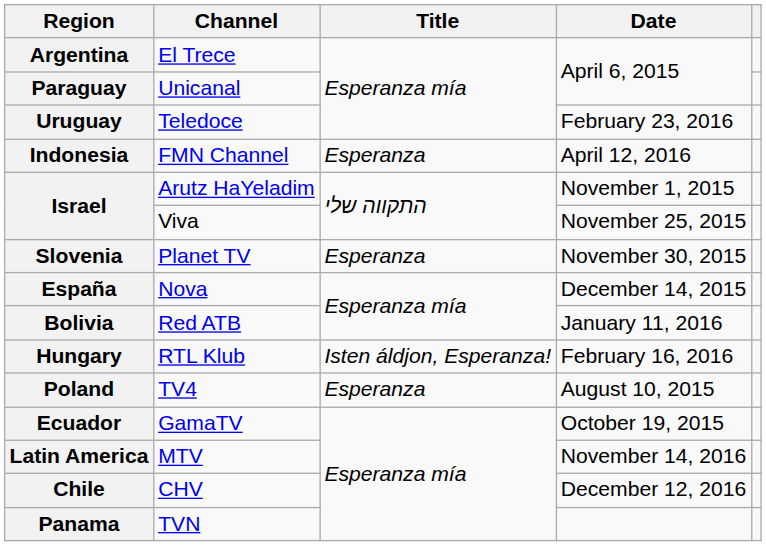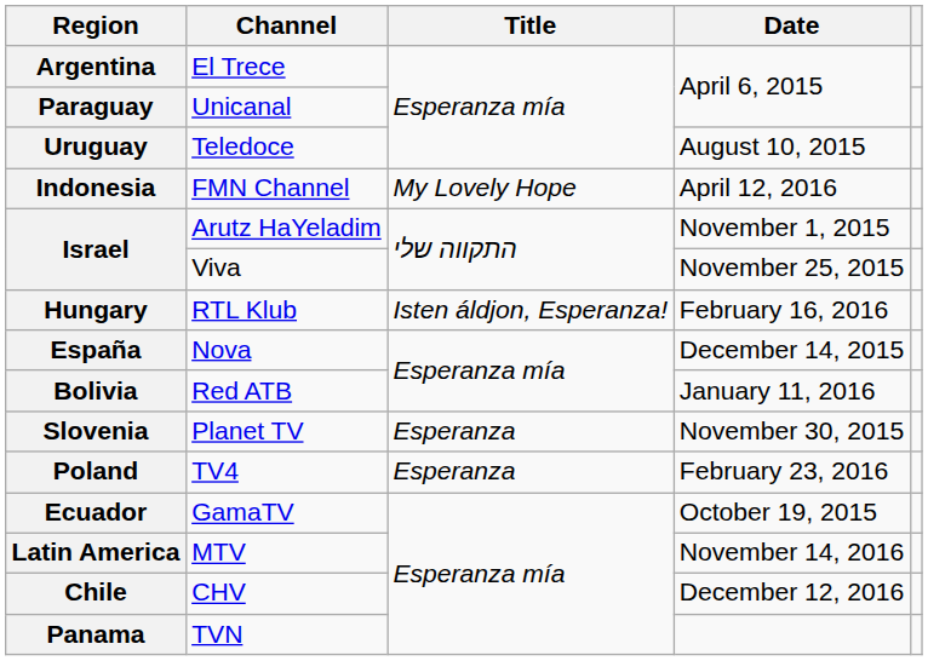 <table class="wikitable plainrowheaders">
 <tr>
 <th scope="col">Region</th>
 <th scope="col">Channel</th>
 <th scope="col">Title</th>
 <th scope="col">Date</th>
 <th scope="col"></th>
 </tr>
 <tr>
 <th scope="row">Argentina</th>
 <td><a href='#'>El Trece</a></td>
 <td rowspan="3"><em>Esperanza mía</em></td>
 <td rowspan="2">April 6, 2015</td>
 <td></td>
 </tr>
 <tr>
 <th scope="row">Paraguay</th>
 <td><a href='#'>Unicanal</a></td>
 <td></td>
 </tr>
 <tr>
 <th scope="row">Uruguay</th>
 <td><a href='#'>Teledoce</a></td>
-<td>February 23, 2016</td>
+<td>August 10, 2015</td>
 <td></td>
 </tr>
 <tr>
 <th scope="row">Indonesia</th>
 <td><a href='#'>FMN Channel</a></td>
-<td><em>Esperanza</em></td>
+<td><em>My Lovely Hope</em></td>
 <td>April 12, 2016</td>
 <td></td>
 </tr>
 <tr>
 <th scope="row" rowspan="2">Israel</th>
 <td><a href='#'>Arutz HaYeladim</a></td>
 <td rowspan="2"><em>התקווה שלי</em></td>
 <td>November 1, 2015</td>
 <td></td>
 </tr>
 <tr>
 <td>Viva</td>
 <td>November 25, 2015</td>
 <td></td>
 </tr>
 <tr>
-<th scope="row">Slovenia</th>
-<td><a href='#'>Planet TV</a></td>
-<td><em>Esperanza</em></td>
-<td>November 30, 2015</td>
+<th scope="row">Hungary</th>
+<td><a href='#'>RTL Klub</a></td>
+<td><em>Isten áldjon, Esperanza!</em></td>
+<td>February 16, 2016</td>
 <td></td>
 </tr>
 <tr>
 <th scope="row">España</th>
 <td><a href='#'>Nova</a></td>
 <td rowspan="2"><em>Esperanza mía</em></td>
 <td>December 14, 2015</td>
 <td></td>
 </tr>
 <tr>
 <th scope="row">Bolivia</th>
 <td><a href='#'>Red ATB</a></td>
 <td>January 11, 2016</td>
 <td></td>
 </tr>
 <tr>
-<th scope="row">Hungary</th>
-<td><a href='#'>RTL Klub</a></td>
-<td><em>Isten áldjon, Esperanza!</em></td>
-<td>February 16, 2016</td>
+<th scope="row">Slovenia</th>
+<td><a href='#'>Planet TV</a></td>
+<td><em>Esperanza</em></td>
+<td>November 30, 2015</td>
 <td></td>
 </tr>
 <tr>
 <th scope="row">Poland</th>
 <td><a href='#'>TV4</a></td>
 <td><em>Esperanza</em></td>
-<td>August 10, 2015</td>
+<td>February 23, 2016</td>
 <td></td>
 </tr>
 <tr>
 <th scope="row">Ecuador</th>
 <td><a href='#'>GamaTV</a></td>
 <td rowspan="4"><em>Esperanza mía</em></td>
 <td>October 19, 2015</td>
 <td></td>
 </tr>
 <tr>
 <th scope="row">Latin America</th>
 <td><a href='#'>MTV</a></td>
 <td>November 14, 2016</td>
 <td></td>
 </tr>
 <tr>
 <th scope="row">Chile</th>
 <td><a href='#'>CHV</a></td>
 <td>December 12, 2016</td>
 <td></td>
 </tr>
 <tr>
 <th scope="row">Panama</th>
 <td><a href='#'>TVN</a></td>
 <td></td>
 <td></td>
 </tr>
 </table>
